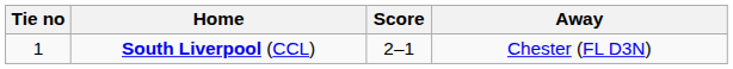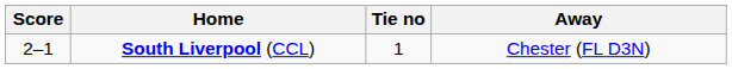 <table class="wikitable" style="text-align:center">
 <tr>
+<th width=50>Score</th>
+<th width=250>Home</th>
 <th width=50>Tie no</th>
-<th width=250>Home</th>
-<th width=50>Score</th>
 <th width=250>Away</th>
 </tr>
 <tr>
+<td>2–1</td>
+<td><strong><a href='#'>South Liverpool</a></strong> (<a href='#'>CCL</a>)</td>
 <td>1</td>
-<td><strong><a href='#'>South Liverpool</a></strong> (<a href='#'>CCL</a>)</td>
-<td>2–1</td>
 <td><a href='#'>Chester</a> (<a href='#'>FL D3N</a>)</td>
 </tr>
 </table>
